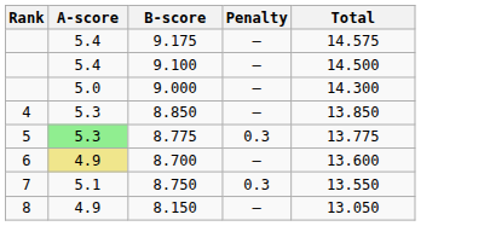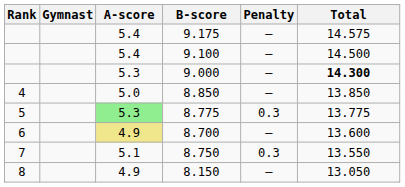 <table class="wikitable" style="text-align:center">
 <tr>
 <th>Rank</th>
+<th>Gymnast</th>
 <th style="width:5em">A-score</th>
 <th style="width:6em">B-score</th>
 <th style="width:4em">Penalty</th>
 <th style="width:8em">Total</th>
 </tr>
 <tr>
 <td></td>
+<td align=left></td>
 <td>5.4</td>
 <td>9.175</td>
 <td>—</td>
 <td>14.575</td>
 </tr>
 <tr>
 <td></td>
+<td align=left></td>
 <td>5.4</td>
 <td>9.100</td>
 <td>—</td>
 <td>14.500</td>
 </tr>
 <tr>
 <td></td>
-<td>5.0</td>
+<td align=left></td>
+<td>5.3</td>
 <td>9.000</td>
 <td>—</td>
-<td>14.300</td>
+<td><strong>14.300</strong></td>
 </tr>
 <tr>
 <td>4</td>
-<td>5.3</td>
+<td align=left></td>
+<td>5.0</td>
 <td>8.850</td>
 <td>—</td>
 <td>13.850</td>
 </tr>
 <tr>
 <td>5</td>
+<td align=left></td>
 <td style="background: lightgreen;">5.3</td>
 <td>8.775</td>
 <td>0.3</td>
 <td>13.775</td>
 </tr>
 <tr>
 <td>6</td>
+<td align=left></td>
 <td style="background: khaki;">4.9</td>
 <td>8.700</td>
 <td>—</td>
 <td>13.600</td>
 </tr>
 <tr>
 <td>7</td>
+<td align=left></td>
 <td>5.1</td>
 <td>8.750</td>
 <td>0.3</td>
 <td>13.550</td>
 </tr>
 <tr>
 <td>8</td>
+<td align=left></td>
 <td>4.9</td>
 <td>8.150</td>
 <td>—</td>
 <td>13.050</td>
 </tr>
 </table>
